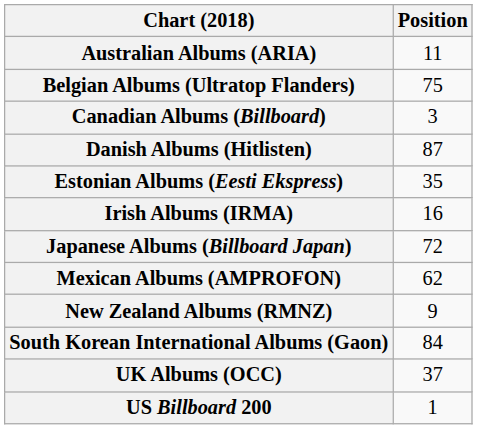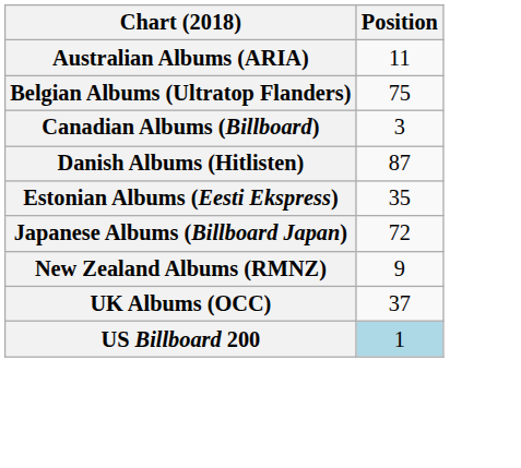 <table class="wikitable sortable plainrowheaders" style="text-align:center">
 <tr>
 <th scope="col">Chart (2018)</th>
 <th scope="col">Position</th>
 </tr>
 <tr>
 <th scope="row">Australian Albums (ARIA)</th>
 <td>11</td>
 </tr>
 <tr>
 <th scope="row">Belgian Albums (Ultratop Flanders)</th>
 <td>75</td>
 </tr>
 <tr>
 <th scope="row">Canadian Albums (<em>Billboard</em>)</th>
 <td>3</td>
 </tr>
 <tr>
 <th scope="row">Danish Albums (Hitlisten)</th>
 <td>87</td>
 </tr>
 <tr>
 <th scope="row">Estonian Albums (<em>Eesti Ekspress</em>)</th>
 <td>35</td>
 </tr>
 <tr>
-<th scope="row">Irish Albums (IRMA)</th>
-<td>16</td>
-</tr>
-<tr>
 <th scope="row">Japanese Albums (<em>Billboard Japan</em>)</th>
 <td>72</td>
 </tr>
 <tr>
-<th scope="row">Mexican Albums (AMPROFON)</th>
-<td>62</td>
-</tr>
-<tr>
 <th scope="row">New Zealand Albums (RMNZ)</th>
 <td>9</td>
-</tr>
-<tr>
-<th scope="row">South Korean International Albums (Gaon)</th>
-<td>84</td>
 </tr>
 <tr>
 <th scope="row">UK Albums (OCC)</th>
 <td>37</td>
 </tr>
 <tr>
 <th scope="row">US <em>Billboard</em> 200</th>
-<td>1</td>
+<td style="background: lightblue;">1</td>
 </tr>
 </table>
